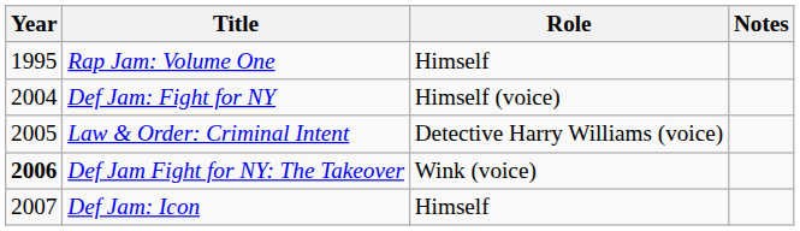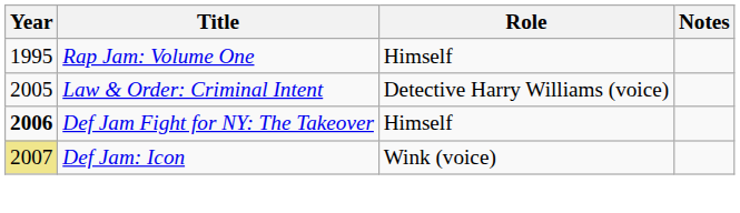 <table class="wikitable sortable">
 <tr>
 <th>Year</th>
 <th>Title</th>
 <th>Role</th>
 <th>Notes</th>
 </tr>
 <tr>
 <td>1995</td>
 <td><em><a href='#'>Rap Jam: Volume One</a></em></td>
 <td>Himself</td>
 <td></td>
 </tr>
 <tr>
-<td>2004</td>
-<td><em><a href='#'>Def Jam: Fight for NY</a></em></td>
-<td>Himself (voice)</td>
-<td></td>
-</tr>
-<tr>
 <td>2005</td>
 <td><em><a href='#'>Law & Order: Criminal Intent</a></em></td>
 <td>Detective Harry Williams (voice)</td>
 <td></td>
 </tr>
 <tr>
 <td><strong>2006</strong></td>
 <td><em><a href='#'>Def Jam Fight for NY: The Takeover</a></em></td>
+<td>Himself</td>
+<td></td>
+</tr>
+<tr>
+<td style="background: khaki;">2007</td>
+<td><em><a href='#'>Def Jam: Icon</a></em></td>
 <td>Wink (voice)</td>
 <td></td>
 </tr>
-<tr>
-<td>2007</td>
-<td><em><a href='#'>Def Jam: Icon</a></em></td>
-<td>Himself</td>
-<td></td>
-</tr>
 </table>
